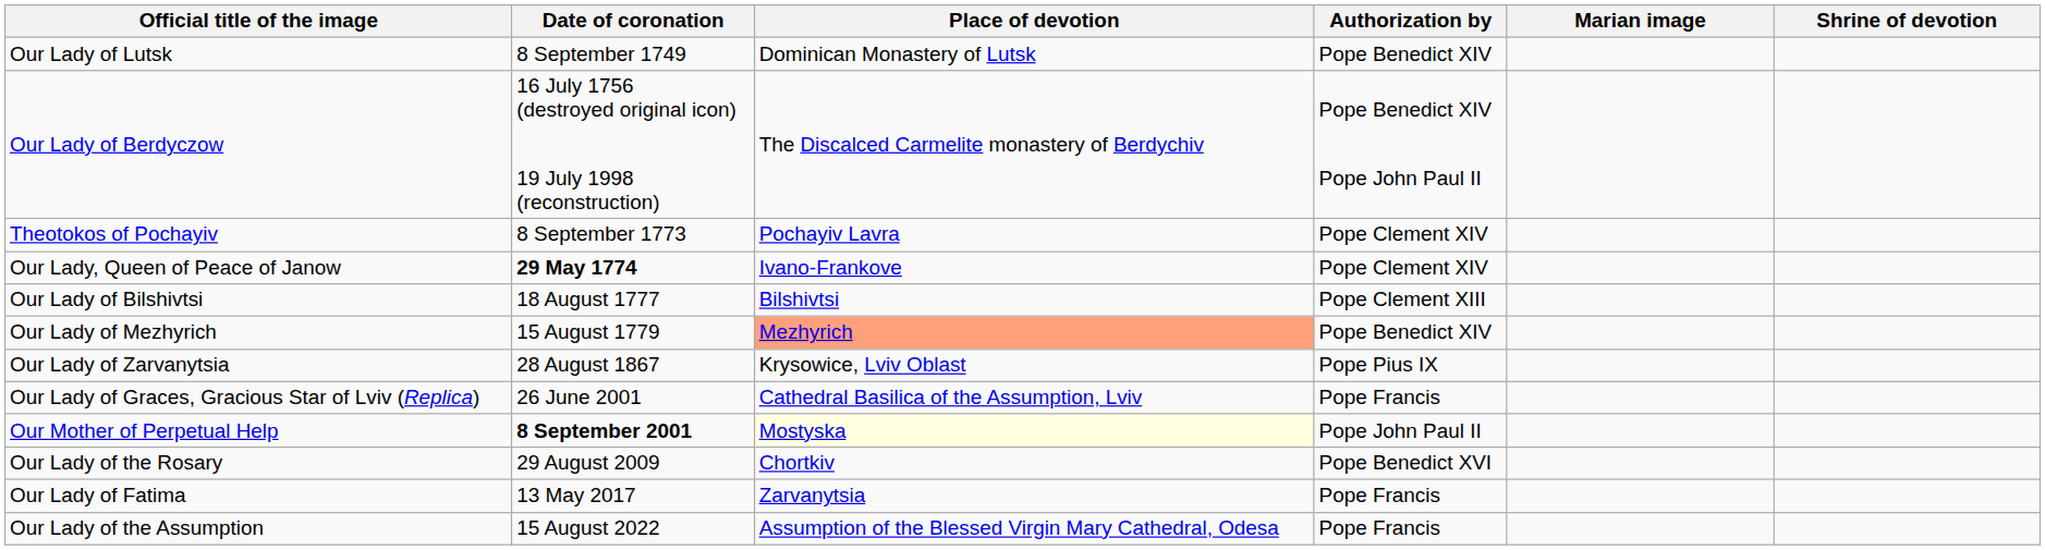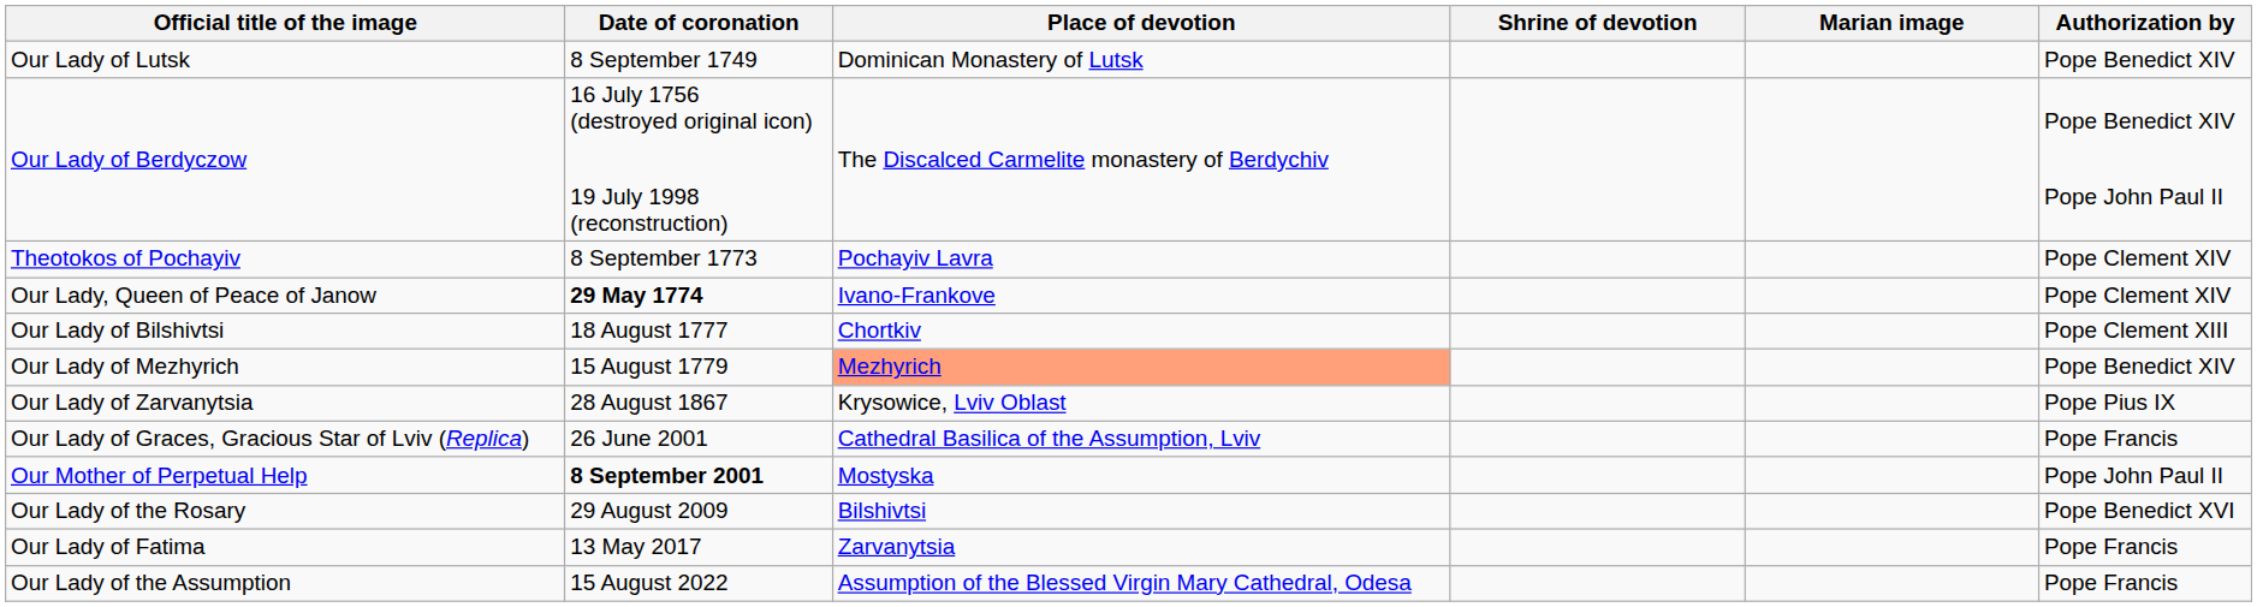 <table class="wikitable sortable" width="100%">
 <tr>
 <th>Official title of the image</th>
 <th data-sort-type="date">Date of coronation</th>
 <th>Place of devotion</th>
+<th width=200px class=unsortable>Shrine of devotion</th>
+<th width=200px class=unsortable>Marian image</th>
 <th>Authorization by</th>
-<th width=200px class=unsortable>Marian image</th>
-<th width=200px class=unsortable>Shrine of devotion</th>
 </tr>
 <tr>
 <td>Our Lady of Lutsk</td>
 <td>8 September 1749</td>
 <td>Dominican Monastery of <a href='#'>Lutsk</a></td>
-<td>Pope Benedict XIV</td>
 <td></td>
 <td></td>
+<td>Pope Benedict XIV</td>
 </tr>
 <tr>
 <td><a href='#'>Our Lady of Berdyczow</a></td>
 <td>16 July 1756<br> (destroyed original icon) <br> <br> <br>19 July 1998<br> (reconstruction)</td>
 <td>The <a href='#'>Discalced Carmelite</a> monastery of <a href='#'>Berdychiv</a></td>
-<td>Pope Benedict XIV <br> <br> <br> Pope John Paul II</td>
 <td></td>
 <td></td>
+<td>Pope Benedict XIV <br> <br> <br> Pope John Paul II</td>
 </tr>
 <tr>
 <td><a href='#'>Theotokos of Pochayiv</a></td>
 <td>8 September 1773</td>
 <td><a href='#'>Pochayiv Lavra</a></td>
-<td>Pope Clement XIV</td>
 <td></td>
 <td></td>
+<td>Pope Clement XIV</td>
 </tr>
 <tr>
 <td>Our Lady, Queen of Peace of Janow</td>
 <td><strong>29 May 1774</strong></td>
 <td><a href='#'>Ivano-Frankove</a></td>
-<td>Pope Clement XIV</td>
 <td></td>
 <td></td>
+<td>Pope Clement XIV</td>
 </tr>
 <tr>
 <td>Our Lady of Bilshivtsi</td>
 <td>18 August 1777</td>
-<td><a href='#'>Bilshivtsi</a></td>
-<td>Pope Clement XIII</td>
+<td><a href='#'>Chortkiv</a></td>
 <td></td>
 <td></td>
+<td>Pope Clement XIII</td>
 </tr>
 <tr>
 <td>Our Lady of Mezhyrich</td>
 <td>15 August 1779</td>
 <td style="background: lightsalmon;"><a href='#'>Mezhyrich</a></td>
-<td>Pope Benedict XIV</td>
 <td></td>
 <td></td>
+<td>Pope Benedict XIV</td>
 </tr>
 <tr>
 <td>Our Lady of Zarvanytsia</td>
 <td>28 August 1867</td>
 <td>Krysowice, <a href='#'>Lviv Oblast</a></td>
-<td>Pope Pius IX</td>
 <td></td>
 <td></td>
+<td>Pope Pius IX</td>
 </tr>
 <tr>
 <td>Our Lady of Graces, Gracious Star of Lviv (<em><a href='#'>Replica</a></em>)</td>
 <td>26 June 2001</td>
 <td><a href='#'>Cathedral Basilica of the Assumption, Lviv</a></td>
-<td>Pope Francis</td>
 <td></td>
 <td></td>
+<td>Pope Francis</td>
 </tr>
 <tr>
 <td><a href='#'>Our Mother of Perpetual Help</a></td>
 <td><strong>8 September 2001</strong></td>
-<td style="background: lightyellow;"><a href='#'>Mostyska</a></td>
-<td>Pope John Paul II</td>
+<td><a href='#'>Mostyska</a></td>
 <td></td>
 <td></td>
+<td>Pope John Paul II</td>
 </tr>
 <tr>
 <td>Our Lady of the Rosary</td>
 <td>29 August 2009</td>
-<td><a href='#'>Chortkiv</a></td>
-<td>Pope Benedict XVI</td>
+<td><a href='#'>Bilshivtsi</a></td>
 <td></td>
 <td></td>
+<td>Pope Benedict XVI</td>
 </tr>
 <tr>
 <td>Our Lady of Fatima</td>
 <td>13 May 2017</td>
 <td><a href='#'>Zarvanytsia</a></td>
-<td>Pope Francis</td>
 <td></td>
 <td></td>
+<td>Pope Francis</td>
 </tr>
 <tr>
 <td>Our Lady of the Assumption</td>
 <td>15 August 2022</td>
 <td><a href='#'>Assumption of the Blessed Virgin Mary Cathedral, Odesa</a></td>
-<td>Pope Francis</td>
 <td></td>
 <td></td>
+<td>Pope Francis</td>
 </tr>
 </table>
